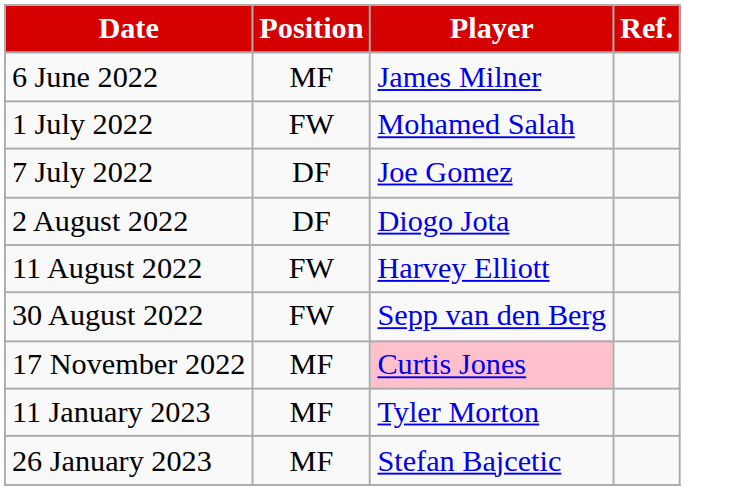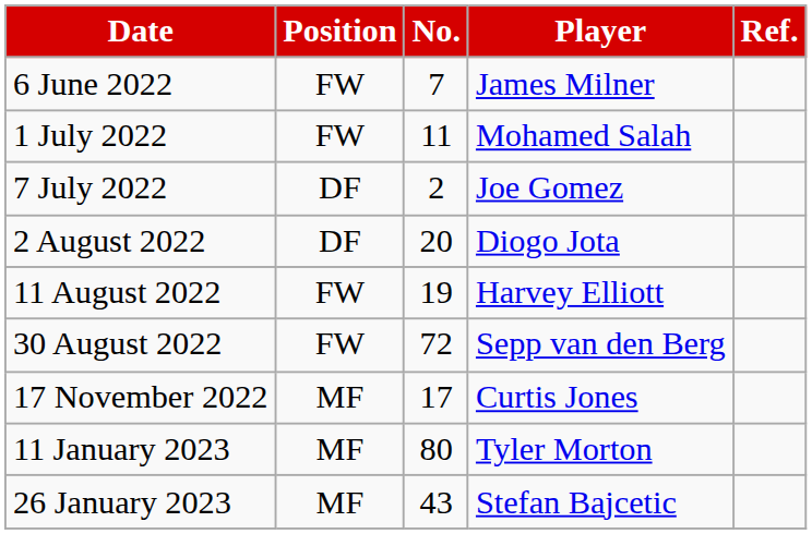 <table class="wikitable plainrowheaders sortable">
 <tr>
 <th style="background:#d50000; color:white;"><strong>Date</strong></th>
 <th style="background:#d50000; color:white;"><strong>Position</strong></th>
+<th style="background:#d50000; color:white;"><strong>No.</strong></th>
 <th style="background:#d50000; color:white;"><strong>Player</strong></th>
 <th style="background:#d50000; color:white;"><strong>Ref.</strong></th>
 </tr>
 <tr>
 <td>6 June 2022</td>
-<td style="text-align:center;">MF</td>
+<td style="text-align:center;">FW</td>
+<td style="text-align:center;">7</td>
 <td> <a href='#'>James Milner</a></td>
 <td></td>
 </tr>
 <tr>
 <td>1 July 2022</td>
 <td style="text-align:center;">FW</td>
+<td style="text-align:center;">11</td>
 <td> <a href='#'>Mohamed Salah</a></td>
 <td></td>
 </tr>
 <tr>
 <td>7 July 2022</td>
 <td style="text-align:center;">DF</td>
+<td style="text-align:center;">2</td>
 <td> <a href='#'>Joe Gomez</a></td>
 <td></td>
 </tr>
 <tr>
 <td>2 August 2022</td>
 <td style="text-align:center;">DF</td>
+<td style="text-align:center;">20</td>
 <td> <a href='#'>Diogo Jota</a></td>
 <td></td>
 </tr>
 <tr>
 <td>11 August 2022</td>
 <td style="text-align:center;">FW</td>
+<td style="text-align:center;">19</td>
 <td> <a href='#'>Harvey Elliott</a></td>
 <td></td>
 </tr>
 <tr>
 <td>30 August 2022</td>
 <td style="text-align:center;">FW</td>
+<td style="text-align:center;">72</td>
 <td> <a href='#'>Sepp van den Berg</a></td>
 <td></td>
 </tr>
 <tr>
 <td>17 November 2022</td>
 <td style="text-align:center;">MF</td>
-<td style="background: pink;"> <a href='#'>Curtis Jones</a></td>
+<td style="text-align:center;">17</td>
+<td> <a href='#'>Curtis Jones</a></td>
 <td></td>
 </tr>
 <tr>
 <td>11 January 2023</td>
 <td style="text-align:center;">MF</td>
+<td style="text-align:center;">80</td>
 <td> <a href='#'>Tyler Morton</a></td>
 <td></td>
 </tr>
 <tr>
 <td>26 January 2023</td>
 <td style="text-align:center;">MF</td>
+<td style="text-align:center;">43</td>
 <td> <a href='#'>Stefan Bajcetic</a></td>
 <td></td>
 </tr>
 </table>
